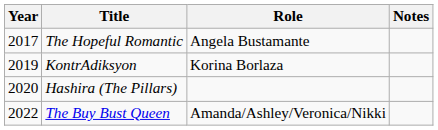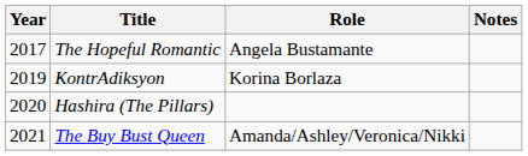 <table class="wikitable sortable">
 <tr>
 <th>Year</th>
 <th>Title</th>
 <th>Role</th>
 <th>Notes</th>
 </tr>
 <tr>
 <td>2017</td>
 <td><em>The Hopeful Romantic</em></td>
 <td>Angela Bustamante</td>
 <td></td>
 </tr>
 <tr>
 <td>2019</td>
 <td><em>KontrAdiksyon</em></td>
 <td>Korina Borlaza</td>
 <td></td>
 </tr>
 <tr>
 <td>2020</td>
 <td><em>Hashira (The Pillars)</em></td>
 <td></td>
 <td></td>
 </tr>
 <tr>
-<td>2022</td>
+<td>2021</td>
 <td><em><a href='#'>The Buy Bust Queen</a></em></td>
 <td>Amanda/Ashley/Veronica/Nikki</td>
 <td></td>
 </tr>
 </table>
